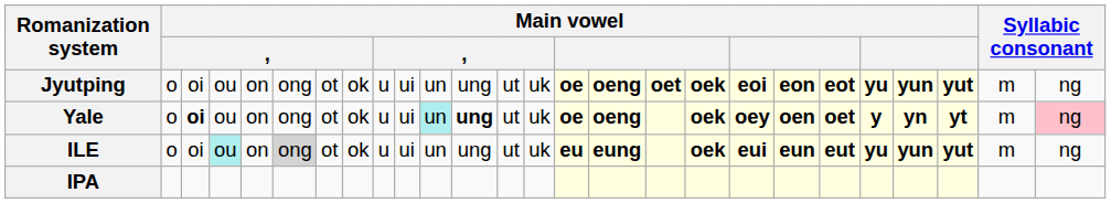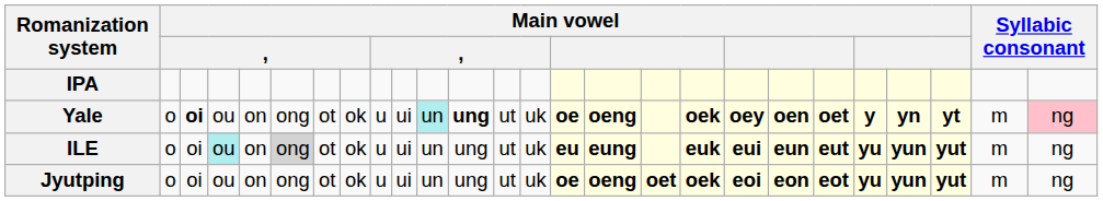 <table class="wikitable" style="text-align:center;">
 <tr>
 <th rowspan=2>Romanization system</th>
 <th colspan=23>Main vowel</th>
 <th colspan=2, rowspan=2><a href='#'>Syllabic consonant</a></th>
 </tr>
 <tr>
 <th colspan=7>, </th>
 <th colspan=6>, </th>
 <th colspan=4></th>
 <th colspan=3></th>
 <th colspan=3></th>
 </tr>
 <tr>
-<th>Jyutping</th>
-<td>o</td>
-<td>oi</td>
-<td>ou</td>
-<td>on</td>
-<td>ong</td>
-<td>ot</td>
-<td>ok</td>
-<td>u</td>
-<td>ui</td>
-<td>un</td>
-<td>ung</td>
-<td>ut</td>
-<td>uk</td>
-<td style="background:LightYellow"><strong>oe</strong></td>
-<td style="background:LightYellow"><strong>oeng</strong></td>
-<td style="background:LightYellow"><strong>oet</strong></td>
-<td style="background:LightYellow"><strong>oek</strong></td>
-<td style="background:LightYellow"><strong>eoi</strong></td>
-<td style="background:LightYellow"><strong>eon</strong></td>
-<td style="background:LightYellow"><strong>eot</strong></td>
-<td style="background:LightYellow"><strong>yu</strong></td>
-<td style="background:LightYellow"><strong>yun</strong></td>
-<td style="background:LightYellow"><strong>yut</strong></td>
-<td>m</td>
-<td>ng</td>
+<th>IPA</th>
+<td></td>
+<td></td>
+<td></td>
+<td></td>
+<td></td>
+<td></td>
+<td></td>
+<td></td>
+<td></td>
+<td></td>
+<td></td>
+<td></td>
+<td></td>
+<td style="background:LightYellow"><strong></strong></td>
+<td style="background:LightYellow"><strong></strong></td>
+<td style="background:LightYellow"><strong></strong></td>
+<td style="background:LightYellow"><strong></strong></td>
+<td style="background:LightYellow"><strong></strong></td>
+<td style="background:LightYellow"><strong></strong></td>
+<td style="background:LightYellow"><strong></strong></td>
+<td style="background:LightYellow"><strong></strong></td>
+<td style="background:LightYellow"><strong></strong></td>
+<td style="background:LightYellow"><strong></strong></td>
+<td></td>
+<td></td>
 </tr>
 <tr>
 <th>Yale</th>
 <td>o</td>
 <td><strong>oi</strong></td>
 <td>ou</td>
 <td>on</td>
 <td>ong</td>
 <td>ot</td>
 <td>ok</td>
 <td>u</td>
 <td>ui</td>
 <td style="background: paleturquoise;">un</td>
 <td><strong>ung</strong></td>
 <td>ut</td>
 <td>uk</td>
 <td style="background:LightYellow"><strong>oe</strong></td>
 <td style="background:LightYellow"><strong>oeng</strong></td>
 <td style="background:LightYellow"></td>
 <td style="background:LightYellow"><strong>oek</strong></td>
 <td style="background:LightYellow"><strong>oey</strong></td>
 <td style="background:LightYellow"><strong>oen</strong></td>
 <td style="background:LightYellow"><strong>oet</strong></td>
 <td style="background:LightYellow"><strong>y</strong></td>
 <td style="background:LightYellow"><strong>yn</strong></td>
 <td style="background:LightYellow"><strong>yt</strong></td>
 <td>m</td>
 <td style="background: pink;">ng</td>
 </tr>
 <tr>
 <th>ILE</th>
 <td>o</td>
 <td>oi</td>
 <td style="background: paleturquoise;">ou</td>
 <td>on</td>
 <td style="background: lightgrey;">ong</td>
 <td>ot</td>
 <td>ok</td>
 <td>u</td>
 <td>ui</td>
 <td>un</td>
 <td>ung</td>
 <td>ut</td>
 <td>uk</td>
 <td style="background:LightYellow"><strong>eu</strong></td>
 <td style="background:LightYellow"><strong>eung</strong></td>
 <td style="background:LightYellow"></td>
-<td style="background:LightYellow"><strong>oek</strong></td>
+<td style="background:LightYellow"><strong>euk</strong></td>
 <td style="background:LightYellow"><strong>eui</strong></td>
 <td style="background:LightYellow"><strong>eun</strong></td>
 <td style="background:LightYellow"><strong>eut</strong></td>
 <td style="background:LightYellow"><strong>yu</strong></td>
 <td style="background:LightYellow"><strong>yun</strong></td>
 <td style="background:LightYellow"><strong>yut</strong></td>
 <td>m</td>
 <td>ng</td>
 </tr>
 <tr>
-<th>IPA</th>
-<td></td>
-<td></td>
-<td></td>
-<td></td>
-<td></td>
-<td></td>
-<td></td>
-<td></td>
-<td></td>
-<td></td>
-<td></td>
-<td></td>
-<td></td>
-<td style="background:LightYellow"><strong></strong></td>
-<td style="background:LightYellow"><strong></strong></td>
-<td style="background:LightYellow"><strong></strong></td>
-<td style="background:LightYellow"><strong></strong></td>
-<td style="background:LightYellow"><strong></strong></td>
-<td style="background:LightYellow"><strong></strong></td>
-<td style="background:LightYellow"><strong></strong></td>
-<td style="background:LightYellow"><strong></strong></td>
-<td style="background:LightYellow"><strong></strong></td>
-<td style="background:LightYellow"><strong></strong></td>
-<td></td>
-<td></td>
+<th>Jyutping</th>
+<td>o</td>
+<td>oi</td>
+<td>ou</td>
+<td>on</td>
+<td>ong</td>
+<td>ot</td>
+<td>ok</td>
+<td>u</td>
+<td>ui</td>
+<td>un</td>
+<td>ung</td>
+<td>ut</td>
+<td>uk</td>
+<td style="background:LightYellow"><strong>oe</strong></td>
+<td style="background:LightYellow"><strong>oeng</strong></td>
+<td style="background:LightYellow"><strong>oet</strong></td>
+<td style="background:LightYellow"><strong>oek</strong></td>
+<td style="background:LightYellow"><strong>eoi</strong></td>
+<td style="background:LightYellow"><strong>eon</strong></td>
+<td style="background:LightYellow"><strong>eot</strong></td>
+<td style="background:LightYellow"><strong>yu</strong></td>
+<td style="background:LightYellow"><strong>yun</strong></td>
+<td style="background:LightYellow"><strong>yut</strong></td>
+<td>m</td>
+<td>ng</td>
 </tr>
 </table>
